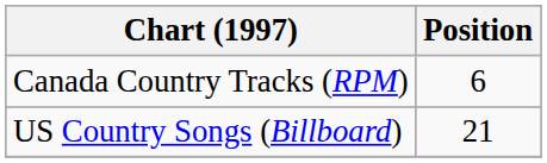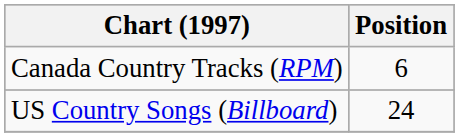 <table class="wikitable sortable">
 <tr>
 <th scope="col">Chart (1997)</th>
 <th scope="col">Position</th>
 </tr>
 <tr>
 <td>Canada Country Tracks (<em><a href='#'>RPM</a></em>)</td>
 <td align="center">6</td>
 </tr>
 <tr>
 <td>US <a href='#'>Country Songs</a> (<em><a href='#'>Billboard</a></em>)</td>
-<td align="center">21</td>
+<td align="center">24</td>
 </tr>
 <tr>
 </tr>
 </table>
